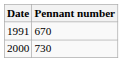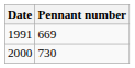 <table class="wikitable">
 <tr>
 <th>Date</th>
 <th>Pennant number</th>
 </tr>
 <tr>
 <td>1991</td>
-<td>670</td>
+<td>669</td>
 </tr>
 <tr>
 <td>2000</td>
 <td>730</td>
 </tr>
 </table>
